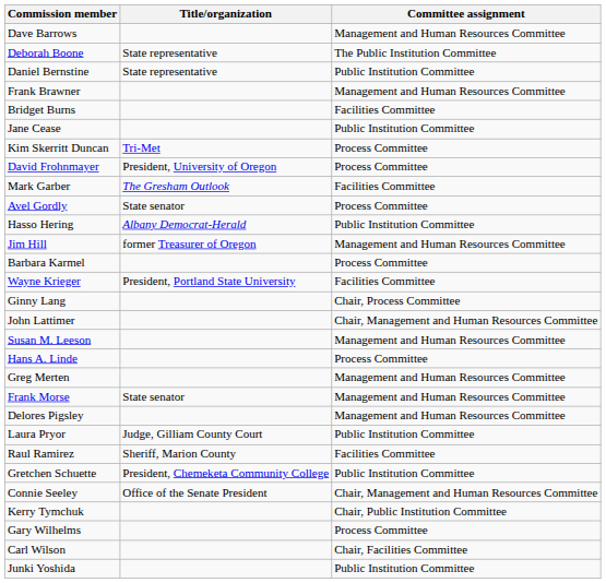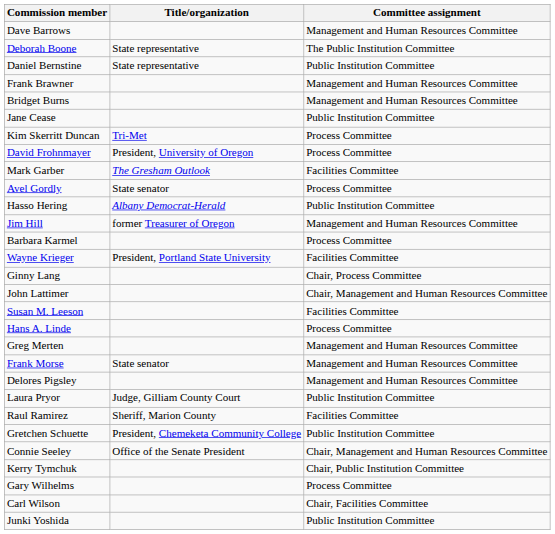 <table class=wikitable>
 <tr>
 <th>Commission member</th>
 <th>Title/organization</th>
 <th>Committee assignment</th>
 </tr>
 <tr>
 <td>Dave Barrows</td>
 <td></td>
 <td>Management and Human Resources Committee</td>
 </tr>
 <tr>
 <td><a href='#'>Deborah Boone</a></td>
 <td>State representative</td>
 <td>The Public Institution Committee</td>
 </tr>
 <tr>
 <td>Daniel Bernstine</td>
 <td>State representative</td>
 <td>Public Institution Committee</td>
 </tr>
 <tr>
 <td>Frank Brawner</td>
 <td></td>
 <td>Management and Human Resources Committee</td>
 </tr>
 <tr>
 <td>Bridget Burns</td>
 <td></td>
-<td>Facilities Committee</td>
+<td>Management and Human Resources Committee</td>
 </tr>
 <tr>
 <td>Jane Cease</td>
 <td></td>
 <td>Public Institution Committee</td>
 </tr>
 <tr>
 <td>Kim Skerritt Duncan</td>
 <td><a href='#'>Tri-Met</a></td>
 <td>Process Committee</td>
 </tr>
 <tr>
 <td><a href='#'>David Frohnmayer</a></td>
 <td>President, <a href='#'>University of Oregon</a></td>
 <td>Process Committee</td>
 </tr>
 <tr>
 <td>Mark Garber</td>
 <td><em><a href='#'>The Gresham Outlook</a></em></td>
 <td>Facilities Committee</td>
 </tr>
 <tr>
 <td><a href='#'>Avel Gordly</a></td>
 <td>State senator</td>
 <td>Process Committee</td>
 </tr>
 <tr>
 <td>Hasso Hering</td>
 <td><em><a href='#'>Albany Democrat-Herald</a></em></td>
 <td>Public Institution Committee</td>
 </tr>
 <tr>
 <td><a href='#'>Jim Hill</a></td>
 <td>former <a href='#'>Treasurer of Oregon</a></td>
 <td>Management and Human Resources Committee</td>
 </tr>
 <tr>
 <td>Barbara Karmel</td>
 <td></td>
 <td>Process Committee</td>
 </tr>
 <tr>
 <td><a href='#'>Wayne Krieger</a></td>
 <td>President, <a href='#'>Portland State University</a></td>
 <td>Facilities Committee</td>
 </tr>
 <tr>
 <td>Ginny Lang</td>
 <td></td>
 <td>Chair, Process Committee</td>
 </tr>
 <tr>
 <td>John Lattimer</td>
 <td></td>
 <td>Chair, Management and Human Resources Committee</td>
 </tr>
 <tr>
 <td><a href='#'>Susan M. Leeson</a></td>
 <td></td>
-<td>Management and Human Resources Committee</td>
+<td>Facilities Committee</td>
 </tr>
 <tr>
 <td><a href='#'>Hans A. Linde</a></td>
 <td></td>
 <td>Process Committee</td>
 </tr>
 <tr>
 <td>Greg Merten</td>
 <td></td>
 <td>Management and Human Resources Committee</td>
 </tr>
 <tr>
 <td><a href='#'>Frank Morse</a></td>
 <td>State senator</td>
 <td>Management and Human Resources Committee</td>
 </tr>
 <tr>
 <td>Delores Pigsley</td>
 <td></td>
 <td>Management and Human Resources Committee</td>
 </tr>
 <tr>
 <td>Laura Pryor</td>
 <td>Judge, Gilliam County Court</td>
 <td>Public Institution Committee</td>
 </tr>
 <tr>
 <td>Raul Ramirez</td>
 <td>Sheriff, Marion County</td>
 <td>Facilities Committee</td>
 </tr>
 <tr>
 <td>Gretchen Schuette</td>
 <td>President, <a href='#'>Chemeketa Community College</a></td>
 <td>Public Institution Committee</td>
 </tr>
 <tr>
 <td>Connie Seeley</td>
 <td>Office of the Senate President</td>
 <td>Chair, Management and Human Resources Committee</td>
 </tr>
 <tr>
 <td>Kerry Tymchuk</td>
 <td></td>
 <td>Chair, Public Institution Committee</td>
 </tr>
 <tr>
 <td>Gary Wilhelms</td>
 <td></td>
 <td>Process Committee</td>
 </tr>
 <tr>
 <td>Carl Wilson</td>
 <td></td>
 <td>Chair, Facilities Committee</td>
 </tr>
 <tr>
 <td>Junki Yoshida</td>
 <td></td>
 <td>Public Institution Committee</td>
 </tr>
 </table>
